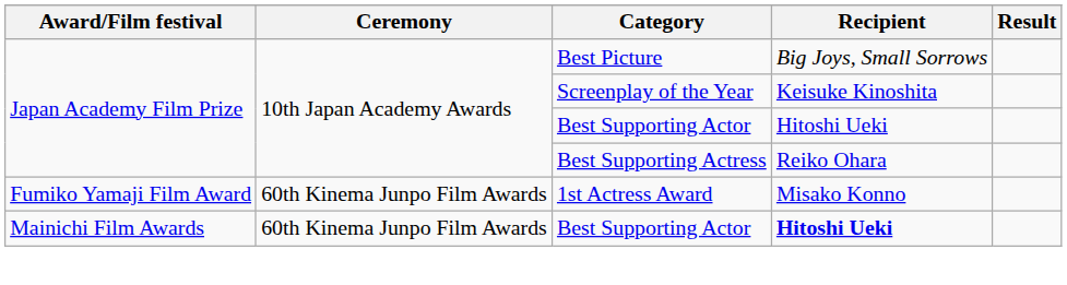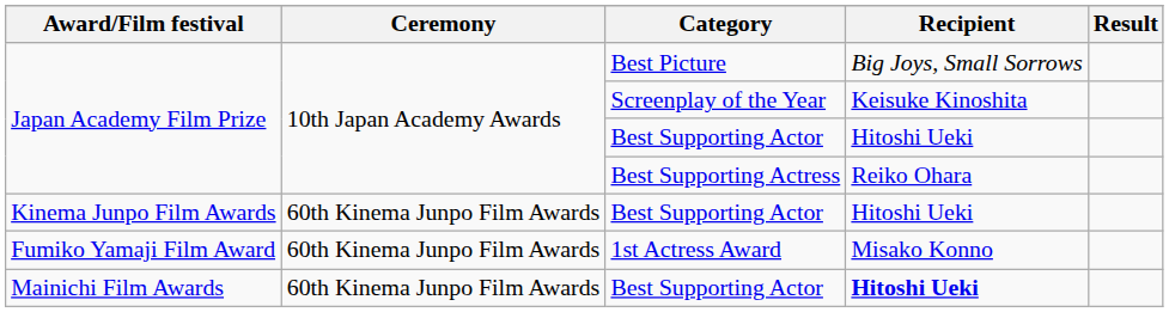 <table class="wikitable">
 <tr style="background:#ccc; text-align:center;">
 </tr>
 <tr style="background:#ccc; text-align:center;">
 <th>Award/Film festival</th>
 <th>Ceremony</th>
 <th>Category</th>
 <th>Recipient</th>
 <th>Result</th>
 </tr>
 <tr>
 <td rowspan="4"><a href='#'>Japan Academy Film Prize</a></td>
 <td rowspan="4">10th Japan Academy Awards</td>
 <td><a href='#'>Best Picture</a></td>
 <td><em>Big Joys, Small Sorrows</em></td>
 <td></td>
 </tr>
 <tr>
 <td><a href='#'>Screenplay of the Year</a></td>
 <td><a href='#'>Keisuke Kinoshita</a></td>
 <td></td>
 </tr>
 <tr>
 <td><a href='#'>Best Supporting Actor</a></td>
 <td><a href='#'>Hitoshi Ueki</a></td>
 <td></td>
 </tr>
 <tr>
 <td><a href='#'>Best Supporting Actress</a></td>
 <td><a href='#'>Reiko Ohara</a></td>
 <td></td>
 </tr>
 <tr>
+<td><a href='#'>Kinema Junpo Film Awards</a></td>
+<td>60th Kinema Junpo Film Awards</td>
+<td><a href='#'>Best Supporting Actor</a></td>
+<td><a href='#'>Hitoshi Ueki</a></td>
+<td></td>
+</tr>
+<tr>
 <td><a href='#'>Fumiko Yamaji Film Award</a></td>
 <td>60th Kinema Junpo Film Awards</td>
 <td><a href='#'>1st Actress Award</a></td>
 <td><a href='#'>Misako Konno</a></td>
 <td></td>
 </tr>
 <tr>
 <td><a href='#'>Mainichi Film Awards</a></td>
 <td>60th Kinema Junpo Film Awards</td>
 <td><a href='#'>Best Supporting Actor</a></td>
 <td><strong><a href='#'>Hitoshi Ueki</a></strong></td>
 <td></td>
 </tr>
 </table>
